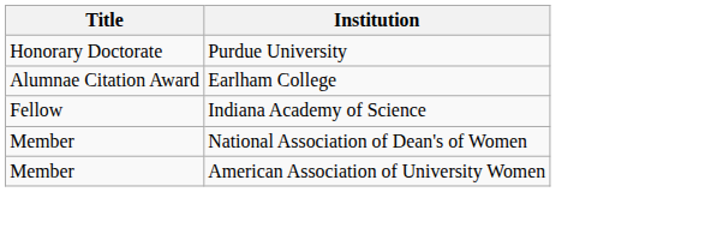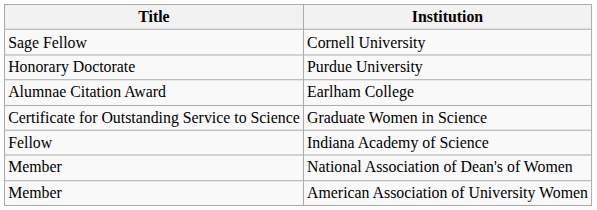 <table class="wikitable">
 <tr>
 <th>Title</th>
 <th>Institution</th>
+</tr>
+<tr>
+<td>Sage Fellow</td>
+<td>Cornell University</td>
 </tr>
 <tr>
 <td>Honorary Doctorate</td>
 <td>Purdue University</td>
 </tr>
 <tr>
 <td>Alumnae Citation Award</td>
 <td>Earlham College</td>
+</tr>
+<tr>
+<td>Certificate for Outstanding Service to Science</td>
+<td>Graduate Women in Science</td>
 </tr>
 <tr>
 <td>Fellow</td>
 <td>Indiana Academy of Science</td>
 </tr>
 <tr>
 <td>Member</td>
 <td>National Association of Dean's of Women</td>
 </tr>
 <tr>
 <td>Member</td>
 <td>American Association of University Women</td>
 </tr>
 </table>
